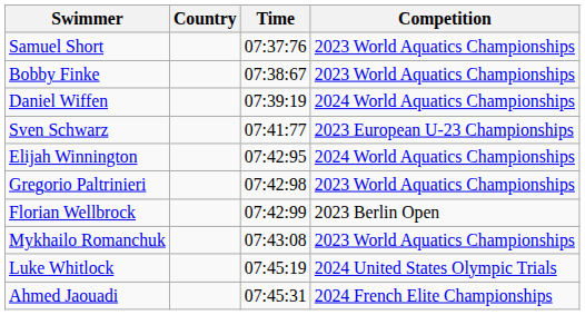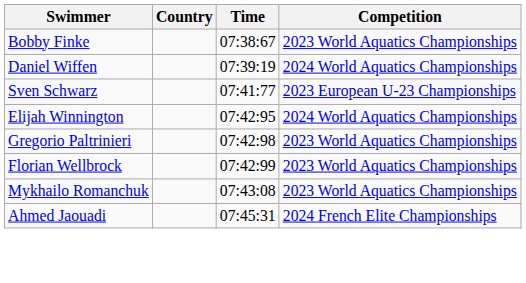 <table class="wikitable sortable mw-collapsible">
 <tr>
 <th scope="col">Swimmer</th>
 <th scope="col">Country</th>
 <th scope="col">Time</th>
 <th scope="col">Competition</th>
-</tr>
-<tr>
-<td><a href='#'>Samuel Short</a></td>
-<td></td>
-<td>07:37:76</td>
-<td><a href='#'>2023 World Aquatics Championships</a></td>
 </tr>
 <tr>
 <td><a href='#'>Bobby Finke</a></td>
 <td></td>
 <td>07:38:67</td>
 <td><a href='#'>2023 World Aquatics Championships</a></td>
 </tr>
 <tr>
 <td><a href='#'>Daniel Wiffen</a></td>
 <td></td>
 <td>07:39:19</td>
 <td><a href='#'>2024 World Aquatics Championships</a></td>
 </tr>
 <tr>
 <td><a href='#'>Sven Schwarz</a></td>
 <td></td>
 <td>07:41:77</td>
 <td><a href='#'>2023 European U-23 Championships</a></td>
 </tr>
 <tr>
 <td><a href='#'>Elijah Winnington</a></td>
 <td></td>
 <td>07:42:95</td>
 <td><a href='#'>2024 World Aquatics Championships</a></td>
 </tr>
 <tr>
 <td><a href='#'>Gregorio Paltrinieri</a></td>
 <td></td>
 <td>07:42:98</td>
 <td><a href='#'>2023 World Aquatics Championships</a></td>
 </tr>
 <tr>
 <td><a href='#'>Florian Wellbrock</a></td>
 <td></td>
 <td>07:42:99</td>
-<td>2023 Berlin Open</td>
+<td><a href='#'>2023 World Aquatics Championships</a></td>
 </tr>
 <tr>
 <td><a href='#'>Mykhailo Romanchuk</a></td>
 <td></td>
 <td>07:43:08</td>
 <td><a href='#'>2023 World Aquatics Championships</a></td>
 </tr>
 <tr>
-<td><a href='#'>Luke Whitlock</a></td>
-<td></td>
-<td>07:45:19</td>
-<td><a href='#'>2024 United States Olympic Trials</a></td>
-</tr>
-<tr>
 <td><a href='#'>Ahmed Jaouadi</a></td>
 <td></td>
 <td>07:45:31</td>
 <td><a href='#'>2024 French Elite Championships</a></td>
 </tr>
 </table>
